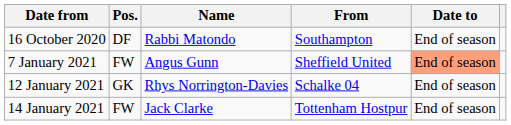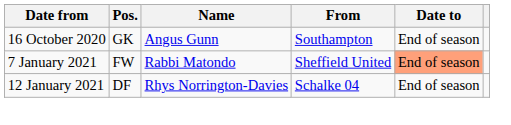 <table class="wikitable">
 <tr>
 <th>Date from</th>
 <th>Pos.</th>
 <th>Name</th>
 <th>From</th>
 <th>Date to</th>
 <th></th>
 </tr>
 <tr>
 <td>16 October 2020</td>
-<td>DF</td>
-<td> <a href='#'>Rabbi Matondo</a></td>
+<td>GK</td>
+<td> <a href='#'>Angus Gunn</a></td>
 <td> <a href='#'>Southampton</a></td>
 <td>End of season</td>
 <td></td>
 </tr>
 <tr>
 <td>7 January 2021</td>
 <td>FW</td>
-<td> <a href='#'>Angus Gunn</a></td>
+<td> <a href='#'>Rabbi Matondo</a></td>
 <td> <a href='#'>Sheffield United</a></td>
 <td style="background: lightsalmon;">End of season</td>
 <td></td>
 </tr>
 <tr>
 <td>12 January 2021</td>
-<td>GK</td>
+<td>DF</td>
 <td> <a href='#'>Rhys Norrington-Davies</a></td>
 <td> <a href='#'>Schalke 04</a></td>
 <td>End of season</td>
 <td></td>
 </tr>
-<tr>
-<td>14 January 2021</td>
-<td>FW</td>
-<td> <a href='#'>Jack Clarke</a></td>
-<td> <a href='#'>Tottenham Hostpur</a></td>
-<td>End of season</td>
-<td></td>
-</tr>
 </table>
